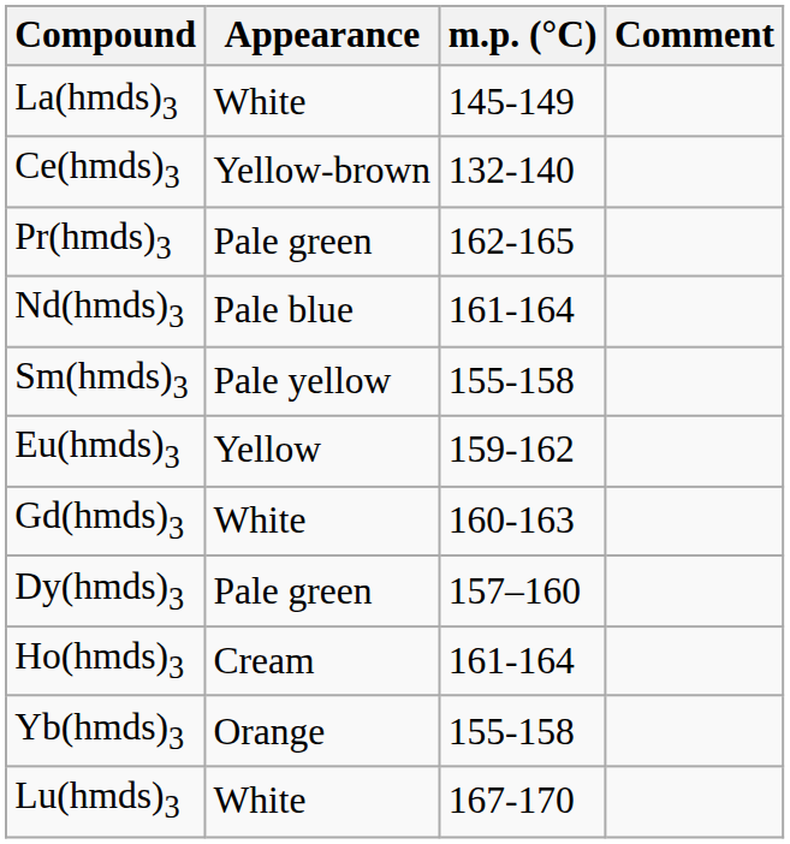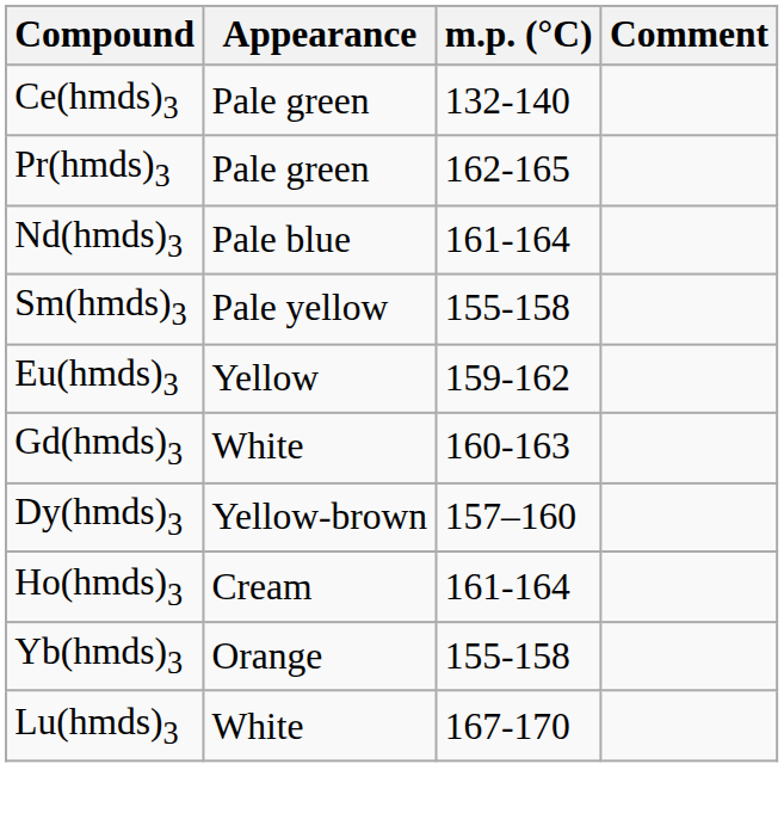 <table class=wikitable>
 <tr>
 <th>Compound</th>
 <th>Appearance</th>
 <th>m.p. (°C)</th>
 <th>Comment</th>
 </tr>
 <tr>
-<td>La(hmds)<sub>3</sub></td>
-<td>White</td>
-<td>145-149</td>
-<td></td>
-</tr>
-<tr>
 <td>Ce(hmds)<sub>3</sub></td>
-<td>Yellow-brown</td>
+<td>Pale green</td>
 <td>132-140</td>
 <td></td>
 </tr>
 <tr>
 <td>Pr(hmds)<sub>3</sub></td>
 <td>Pale green</td>
 <td>162-165</td>
 <td></td>
 </tr>
 <tr>
 <td>Nd(hmds)<sub>3</sub></td>
 <td>Pale blue</td>
 <td>161-164</td>
 <td></td>
 </tr>
 <tr>
 <td>Sm(hmds)<sub>3</sub></td>
 <td>Pale yellow</td>
 <td>155-158</td>
 <td></td>
 </tr>
 <tr>
 <td>Eu(hmds)<sub>3</sub></td>
 <td>Yellow</td>
 <td>159-162</td>
 <td></td>
 </tr>
 <tr>
 <td>Gd(hmds)<sub>3</sub></td>
 <td>White</td>
 <td>160-163</td>
 <td></td>
 </tr>
 <tr>
 <td>Dy(hmds)<sub>3</sub></td>
-<td>Pale green</td>
+<td>Yellow-brown</td>
 <td>157–160</td>
 <td></td>
 </tr>
 <tr>
 <td>Ho(hmds)<sub>3</sub></td>
 <td>Cream</td>
 <td>161-164</td>
 <td></td>
 </tr>
 <tr>
 <td>Yb(hmds)<sub>3</sub></td>
 <td>Orange</td>
 <td>155-158</td>
 <td></td>
 </tr>
 <tr>
 <td>Lu(hmds)<sub>3</sub></td>
 <td>White</td>
 <td>167-170</td>
 <td></td>
 </tr>
 </table>
